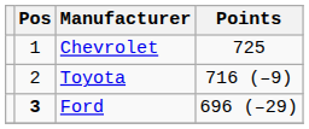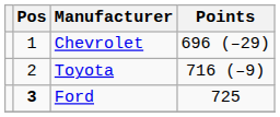 <table class="wikitable" style="font-size: 95%;">
 <tr>
 <th></th>
 <th>Pos</th>
 <th>Manufacturer</th>
 <th>Points</th>
 </tr>
 <tr>
 <td align="left"></td>
 <td style="text-align:center;">1</td>
 <td><a href='#'>Chevrolet</a></td>
-<td style="text-align:center;">725</td>
+<td style="text-align:center;">696 (–29)</td>
 </tr>
 <tr>
 <td align="left"></td>
 <td style="text-align:center;">2</td>
 <td><a href='#'>Toyota</a></td>
 <td style="text-align:center;">716 (–9)</td>
 </tr>
 <tr>
 <td align="left"></td>
 <td style="text-align:center;"><strong>3</strong></td>
 <td><a href='#'>Ford</a></td>
-<td style="text-align:center;">696 (–29)</td>
+<td style="text-align:center;">725</td>
 </tr>
 <tr class="sortbottom">
 </tr>
 </table>
